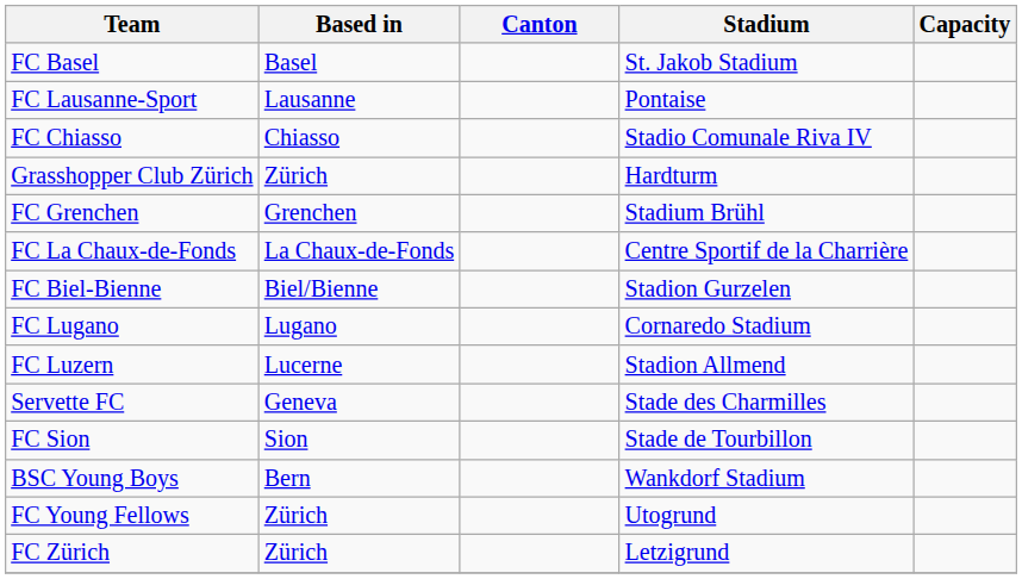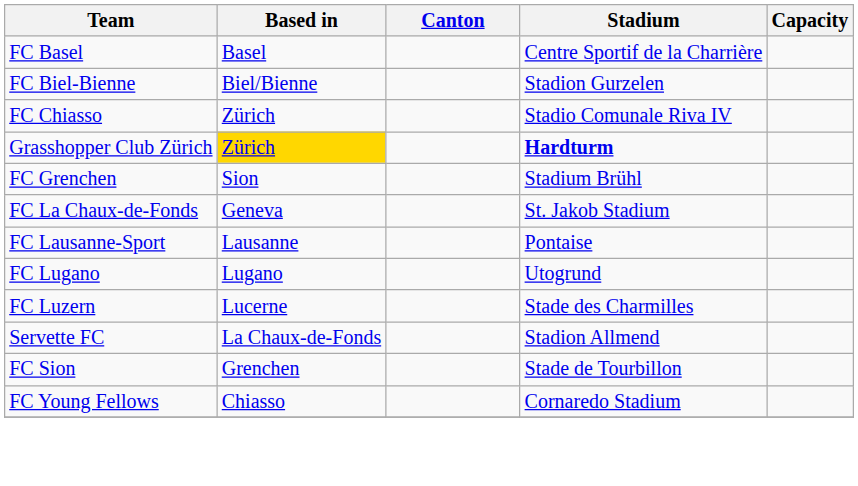 <table class="wikitable sortable" style="text-align: left;">
 <tr>
 <th>Team</th>
 <th>Based in</th>
 <th width="100"><a href='#'>Canton</a></th>
 <th>Stadium</th>
 <th>Capacity</th>
 </tr>
 <tr>
 <td><a href='#'>FC Basel</a></td>
 <td><a href='#'>Basel</a></td>
 <td></td>
+<td><a href='#'>Centre Sportif de la Charrière</a></td>
+<td></td>
+</tr>
+<tr>
+<td><a href='#'>FC Biel-Bienne</a></td>
+<td><a href='#'>Biel/Bienne</a></td>
+<td></td>
+<td><a href='#'>Stadion Gurzelen</a></td>
+<td></td>
+</tr>
+<tr>
+<td><a href='#'>FC Chiasso</a></td>
+<td><a href='#'>Zürich</a></td>
+<td></td>
+<td><a href='#'>Stadio Comunale Riva IV</a></td>
+<td></td>
+</tr>
+<tr>
+<td><a href='#'>Grasshopper Club Zürich</a></td>
+<td style="background: gold;"><a href='#'>Zürich</a></td>
+<td></td>
+<td><strong><a href='#'>Hardturm</a></strong></td>
+<td></td>
+</tr>
+<tr>
+<td><a href='#'>FC Grenchen</a></td>
+<td><a href='#'>Sion</a></td>
+<td></td>
+<td><a href='#'>Stadium Brühl</a></td>
+<td></td>
+</tr>
+<tr>
+<td><a href='#'>FC La Chaux-de-Fonds</a></td>
+<td><a href='#'>Geneva</a></td>
+<td></td>
 <td><a href='#'>St. Jakob Stadium</a></td>
 <td></td>
 </tr>
 <tr>
 <td><a href='#'>FC Lausanne-Sport</a></td>
 <td><a href='#'>Lausanne</a></td>
 <td></td>
 <td><a href='#'>Pontaise</a></td>
 <td></td>
 </tr>
 <tr>
-<td><a href='#'>FC Chiasso</a></td>
-<td><a href='#'>Chiasso</a></td>
-<td></td>
-<td><a href='#'>Stadio Comunale Riva IV</a></td>
-<td></td>
-</tr>
-<tr>
-<td><a href='#'>Grasshopper Club Zürich</a></td>
-<td><a href='#'>Zürich</a></td>
-<td></td>
-<td><a href='#'>Hardturm</a></td>
-<td></td>
-</tr>
-<tr>
-<td><a href='#'>FC Grenchen</a></td>
-<td><a href='#'>Grenchen</a></td>
-<td></td>
-<td><a href='#'>Stadium Brühl</a></td>
-<td></td>
-</tr>
-<tr>
-<td><a href='#'>FC La Chaux-de-Fonds</a></td>
-<td><a href='#'>La Chaux-de-Fonds</a></td>
-<td></td>
-<td><a href='#'>Centre Sportif de la Charrière</a></td>
-<td></td>
-</tr>
-<tr>
-<td><a href='#'>FC Biel-Bienne</a></td>
-<td><a href='#'>Biel/Bienne</a></td>
-<td></td>
-<td><a href='#'>Stadion Gurzelen</a></td>
-<td></td>
-</tr>
-<tr>
 <td><a href='#'>FC Lugano</a></td>
 <td><a href='#'>Lugano</a></td>
 <td></td>
-<td><a href='#'>Cornaredo Stadium</a></td>
+<td><a href='#'>Utogrund</a></td>
 <td></td>
 </tr>
 <tr>
 <td><a href='#'>FC Luzern</a></td>
 <td><a href='#'>Lucerne</a></td>
 <td></td>
+<td><a href='#'>Stade des Charmilles</a></td>
+<td></td>
+</tr>
+<tr>
+<td><a href='#'>Servette FC</a></td>
+<td><a href='#'>La Chaux-de-Fonds</a></td>
+<td></td>
 <td><a href='#'>Stadion Allmend</a></td>
 <td></td>
 </tr>
 <tr>
-<td><a href='#'>Servette FC</a></td>
-<td><a href='#'>Geneva</a></td>
-<td></td>
-<td><a href='#'>Stade des Charmilles</a></td>
-<td></td>
-</tr>
-<tr>
 <td><a href='#'>FC Sion</a></td>
-<td><a href='#'>Sion</a></td>
+<td><a href='#'>Grenchen</a></td>
 <td></td>
 <td><a href='#'>Stade de Tourbillon</a></td>
 <td></td>
 </tr>
 <tr>
-<td><a href='#'>BSC Young Boys</a></td>
-<td><a href='#'>Bern</a></td>
+<td><a href='#'>FC Young Fellows</a></td>
+<td><a href='#'>Chiasso</a></td>
 <td></td>
-<td><a href='#'>Wankdorf Stadium</a></td>
-<td></td>
-</tr>
-<tr>
-<td><a href='#'>FC Young Fellows</a></td>
-<td><a href='#'>Zürich</a></td>
-<td></td>
-<td><a href='#'>Utogrund</a></td>
-<td></td>
-</tr>
-<tr>
-<td><a href='#'>FC Zürich</a></td>
-<td><a href='#'>Zürich</a></td>
-<td></td>
-<td><a href='#'>Letzigrund</a></td>
+<td><a href='#'>Cornaredo Stadium</a></td>
 <td></td>
 </tr>
 <tr>
 </tr>
 </table>
